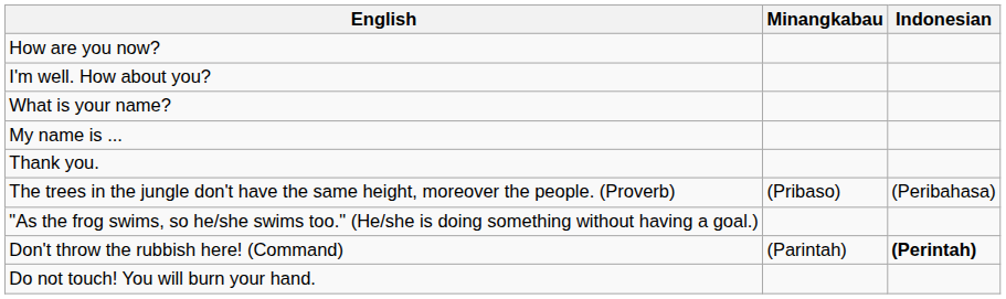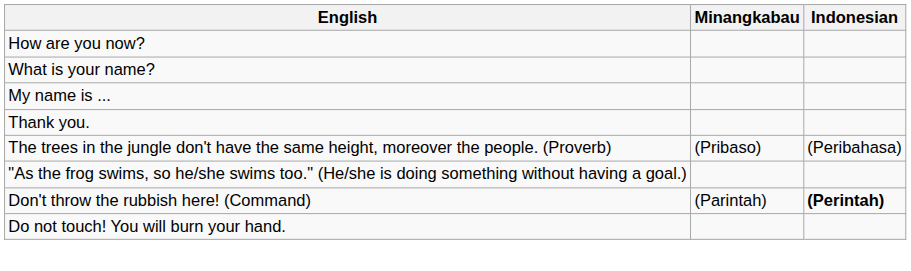 <table class="wikitable">
 <tr valign="top">
 <th>English</th>
 <th>Minangkabau</th>
 <th>Indonesian</th>
 </tr>
 <tr>
 <td>How are you now?</td>
-<td></td>
-<td></td>
-</tr>
-<tr>
-<td>I'm well. How about you?</td>
 <td></td>
 <td></td>
 </tr>
 <tr>
 <td>What is your name?</td>
 <td></td>
 <td></td>
 </tr>
 <tr>
 <td>My name is ...</td>
 <td></td>
 <td></td>
 </tr>
 <tr>
 <td>Thank you.</td>
 <td></td>
 <td></td>
 </tr>
 <tr>
 <td>The trees in the jungle don't have the same height, moreover the people. (Proverb)</td>
 <td> (Pribaso)</td>
 <td> (Peribahasa)</td>
 </tr>
 <tr>
 <td>"As the frog swims, so he/she swims too." (He/she is doing something without having a goal.)</td>
 <td></td>
 <td></td>
 </tr>
 <tr>
 <td>Don't throw the rubbish here! (Command)</td>
 <td> (Parintah)</td>
 <td><strong> (Perintah)</strong></td>
 </tr>
 <tr>
 <td>Do not touch! You will burn your hand.</td>
 <td></td>
 <td></td>
 </tr>
 </table>
